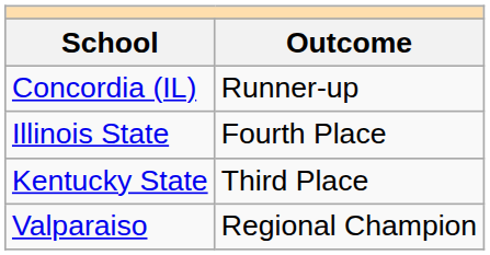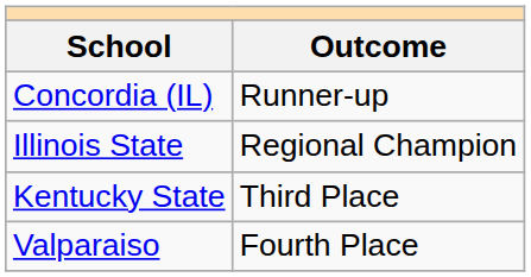 <table class="wikitable" style="float:left; margin-right:1em;">
 <tr>
 <th colspan="3" style="background:#ffdead;"></th>
 </tr>
 <tr>
 <th>School</th>
 <th>Outcome</th>
 </tr>
 <tr>
 <td><a href='#'>Concordia (IL)</a></td>
 <td>Runner-up</td>
 </tr>
 <tr>
 <td><a href='#'>Illinois State</a></td>
-<td>Fourth Place</td>
+<td>Regional Champion</td>
 </tr>
 <tr>
 <td><a href='#'>Kentucky State</a></td>
 <td>Third Place</td>
 </tr>
 <tr>
 <td><a href='#'>Valparaiso</a></td>
-<td>Regional Champion</td>
+<td>Fourth Place</td>
 </tr>
 </table>
